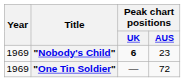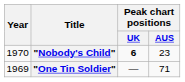 <table class="wikitable plainrowheaders" style="text-align:center;" border="1">
 <tr>
 <th scope="col" rowspan="2">Year</th>
 <th scope="col" rowspan="2">Title</th>
 <th scope="col" colspan="2">Peak chart positions</th>
 </tr>
 <tr>
 <th scope="col" style="width:3em;font-size:90%;"><a href='#'>UK</a><br></th>
 <th scope="col" style="width:3em;font-size:90%;"><a href='#'>AUS</a><br></th>
 </tr>
 <tr>
-<td>1969</td>
+<td>1970</td>
 <th scope="row">"<a href='#'>Nobody's Child</a>"</th>
 <td><strong>6</strong></td>
 <td>23</td>
 </tr>
 <tr>
 <td>1969</td>
 <th scope="row">"<a href='#'>One Tin Soldier</a>"</th>
 <td>—</td>
-<td>72<br></td>
+<td>71<br></td>
 </tr>
 </table>
